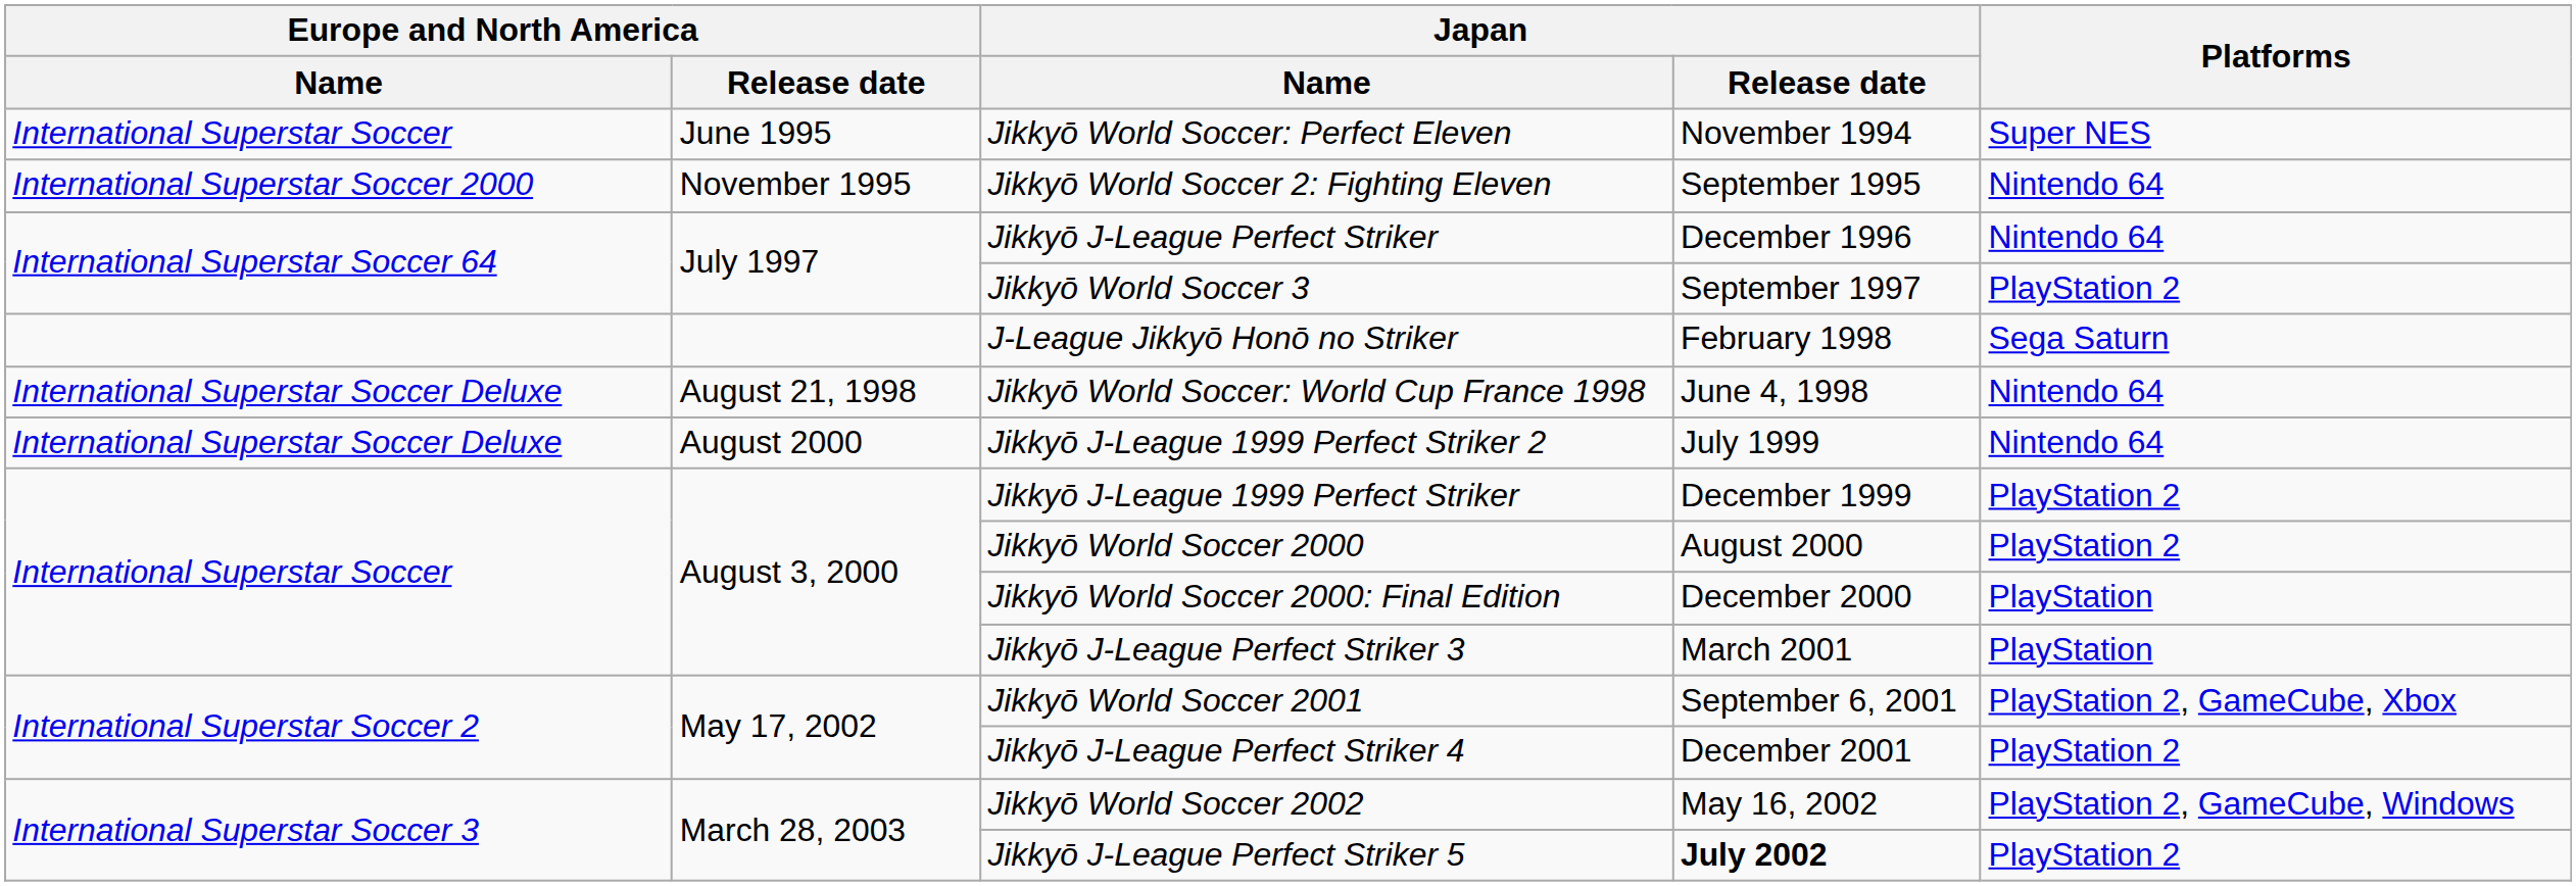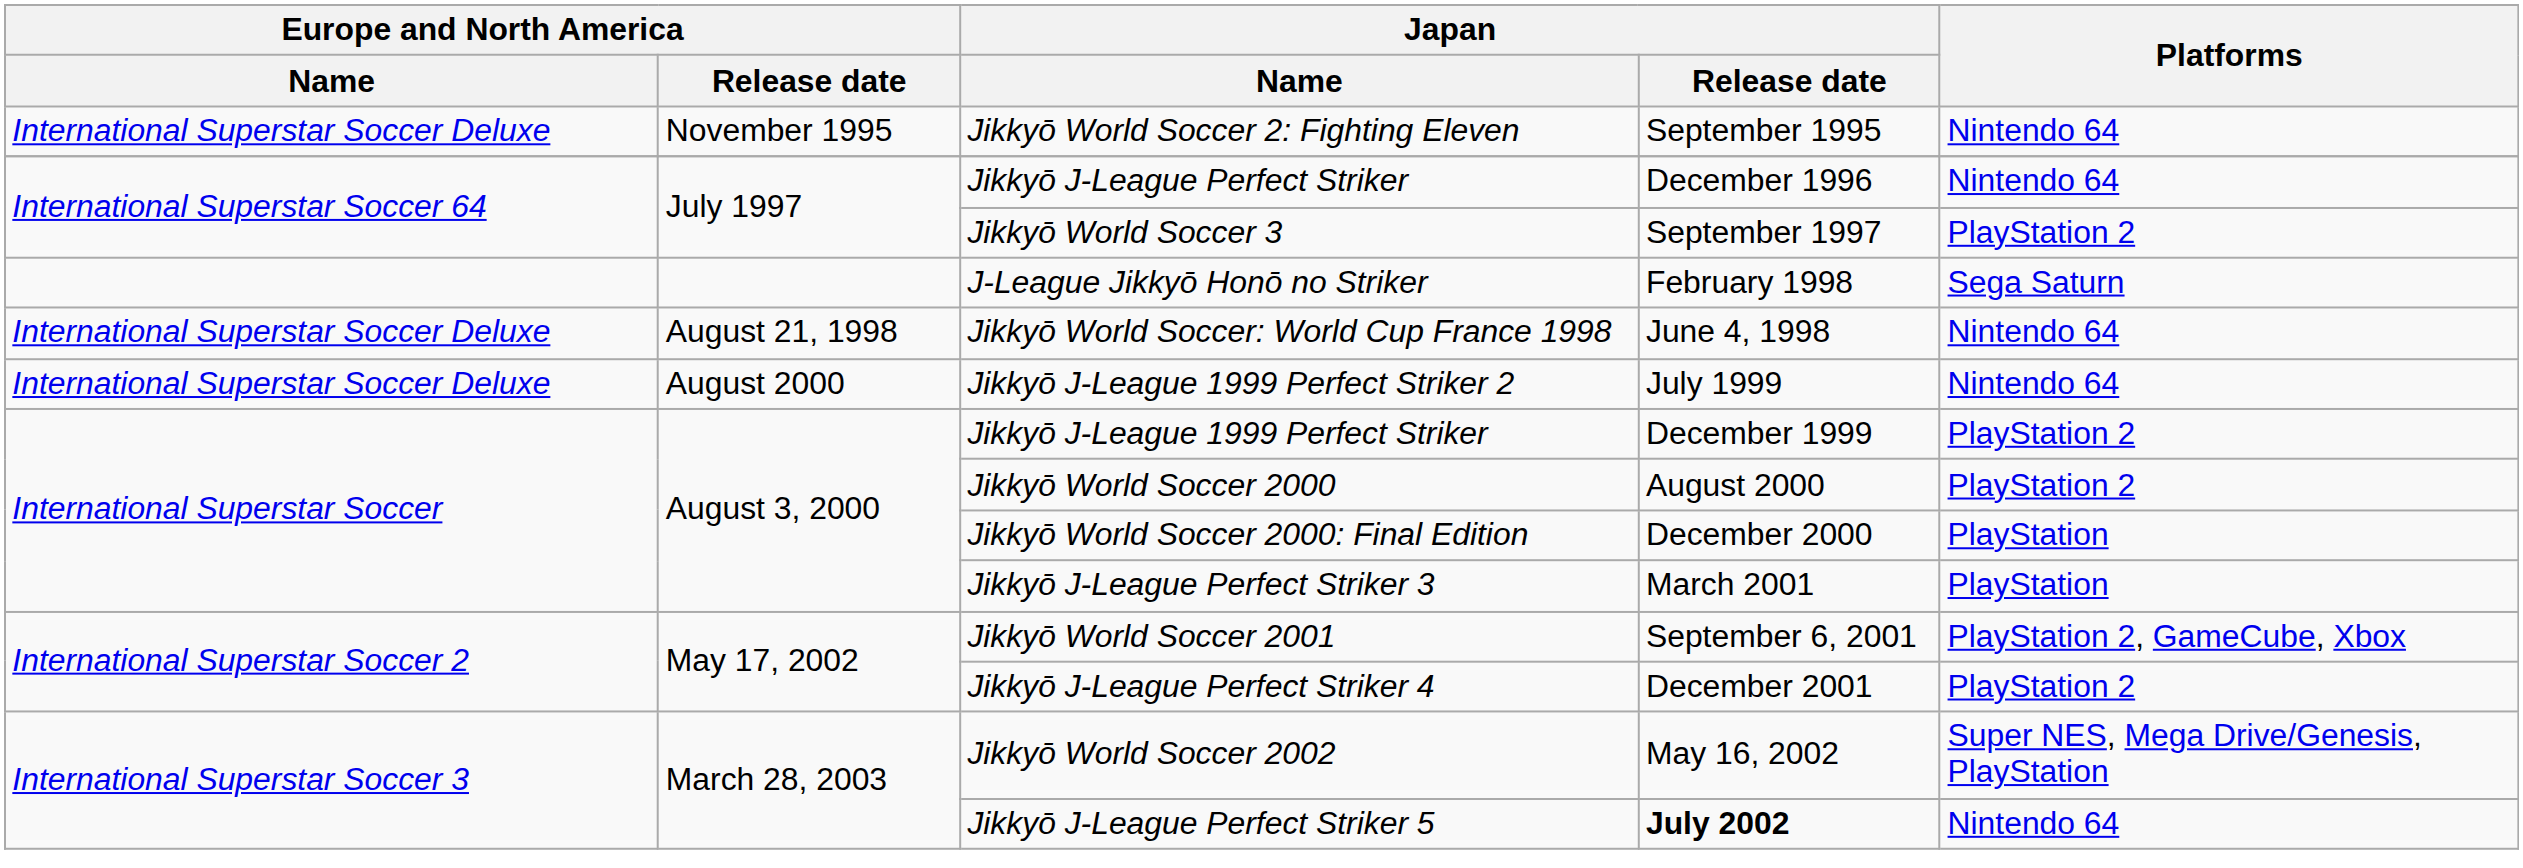 <table class="wikitable" width="100%">
 <tr>
 <th width="30%" colspan="2">Europe and North America</th>
 <th width="30%" colspan="2">Japan</th>
 <th width="35%" rowspan="2">Platforms</th>
 </tr>
 <tr>
 <th width="26%">Name</th>
 <th width="12%">Release date</th>
 <th width="27%">Name</th>
 <th width="12%">Release date</th>
 </tr>
 <tr>
-<td><em><a href='#'>International Superstar Soccer</a></em></td>
-<td>June 1995</td>
-<td><em>Jikkyō World Soccer: Perfect Eleven</em></td>
-<td>November 1994</td>
-<td><a href='#'>Super NES</a></td>
-</tr>
-<tr>
-<td><em><a href='#'>International Superstar Soccer 2000</a></em></td>
+<td><em><a href='#'>International Superstar Soccer Deluxe</a></em></td>
 <td>November 1995</td>
 <td><em>Jikkyō World Soccer 2: Fighting Eleven</em></td>
 <td>September 1995</td>
 <td><a href='#'>Nintendo 64</a></td>
 </tr>
 <tr>
 </tr>
 <tr>
 <td rowspan="2"><em><a href='#'>International Superstar Soccer 64</a></em></td>
 <td rowspan="2">July 1997</td>
 <td><em>Jikkyō J-League Perfect Striker</em></td>
 <td>December 1996</td>
 <td><a href='#'>Nintendo 64</a></td>
 </tr>
 <tr>
 <td><em>Jikkyō World Soccer 3</em></td>
 <td>September 1997</td>
 <td><a href='#'>PlayStation 2</a></td>
 </tr>
 <tr>
 <td></td>
 <td></td>
 <td><em>J-League Jikkyō Honō no Striker</em></td>
 <td>February 1998</td>
 <td><a href='#'>Sega Saturn</a></td>
 </tr>
 <tr>
 <td><em><a href='#'>International Superstar Soccer Deluxe</a></em></td>
 <td>August 21, 1998</td>
 <td><em>Jikkyō World Soccer: World Cup France 1998</em></td>
 <td>June 4, 1998</td>
 <td><a href='#'>Nintendo 64</a></td>
 </tr>
 <tr>
 <td><em><a href='#'>International Superstar Soccer Deluxe</a></em></td>
 <td>August 2000</td>
 <td><em>Jikkyō J-League 1999 Perfect Striker 2</em></td>
 <td>July 1999</td>
 <td><a href='#'>Nintendo 64</a></td>
 </tr>
 <tr>
 <td rowspan="4"><em><a href='#'>International Superstar Soccer</a></em></td>
 <td rowspan="4">August 3, 2000</td>
 <td><em>Jikkyō J-League 1999 Perfect Striker</em></td>
 <td>December 1999</td>
 <td><a href='#'>PlayStation 2</a></td>
 </tr>
 <tr>
 <td><em>Jikkyō World Soccer 2000</em></td>
 <td>August 2000</td>
 <td><a href='#'>PlayStation 2</a></td>
 </tr>
 <tr>
 <td><em>Jikkyō World Soccer 2000: Final Edition</em></td>
 <td>December 2000</td>
 <td><a href='#'>PlayStation</a></td>
 </tr>
 <tr>
 <td><em>Jikkyō J-League Perfect Striker 3</em></td>
 <td>March 2001</td>
 <td><a href='#'>PlayStation</a></td>
 </tr>
 <tr>
 <td rowspan="2"><em><a href='#'>International Superstar Soccer 2</a></em></td>
 <td rowspan="2">May 17, 2002</td>
 <td><em>Jikkyō World Soccer 2001</em></td>
 <td>September 6, 2001</td>
 <td><a href='#'>PlayStation 2</a>, <a href='#'>GameCube</a>, <a href='#'>Xbox</a></td>
 </tr>
 <tr>
 <td><em>Jikkyō J-League Perfect Striker 4</em></td>
 <td>December 2001</td>
 <td><a href='#'>PlayStation 2</a></td>
 </tr>
 <tr>
 <td rowspan="2"><em><a href='#'>International Superstar Soccer 3</a></em></td>
 <td rowspan="2">March 28, 2003</td>
 <td><em>Jikkyō World Soccer 2002</em></td>
 <td>May 16, 2002</td>
-<td><a href='#'>PlayStation 2</a>, <a href='#'>GameCube</a>, <a href='#'>Windows</a></td>
+<td><a href='#'>Super NES</a>, <a href='#'>Mega Drive/Genesis</a>, <a href='#'>PlayStation</a></td>
 </tr>
 <tr>
 <td><em>Jikkyō J-League Perfect Striker 5</em></td>
 <td><strong>July 2002</strong></td>
-<td><a href='#'>PlayStation 2</a></td>
+<td><a href='#'>Nintendo 64</a></td>
 </tr>
 </table>
